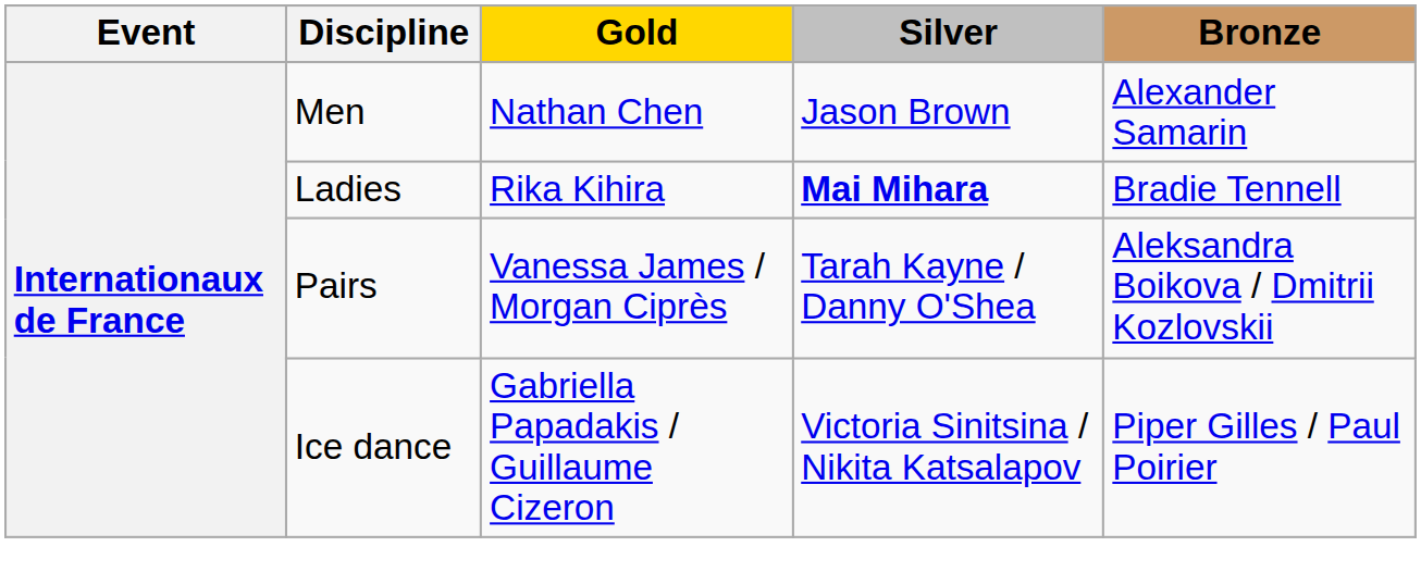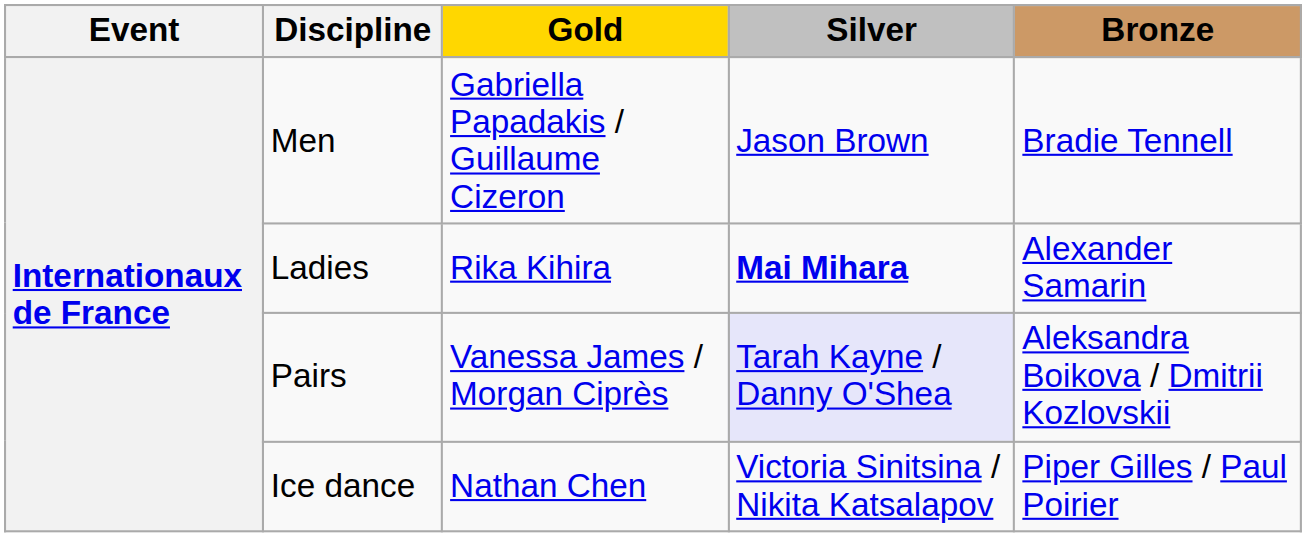 <table class="wikitable unsortable" style="text-align:left; width:100%;">
 <tr>
 <th scope="col" style="width:10%">Event</th>
 <th scope="col" style="width:5%">Discipline</th>
 <td scope="col" style="text-align:center; width:20%; background:gold"><strong>Gold</strong></td>
 <td scope="col" style="text-align:center; width:20%; background:silver"><strong>Silver</strong></td>
 <td scope="col" style="text-align:center; width:20%; background:#c96"><strong>Bronze</strong></td>
 </tr>
 <tr>
 <th scope="row" style="text-align:left" rowspan="4"> <a href='#'>Internationaux de France</a></th>
 <td>Men</td>
-<td> <a href='#'>Nathan Chen</a></td>
+<td> <a href='#'>Gabriella Papadakis</a> / <a href='#'>Guillaume Cizeron</a></td>
 <td> <a href='#'>Jason Brown</a></td>
-<td> <a href='#'>Alexander Samarin</a></td>
+<td> <a href='#'>Bradie Tennell</a></td>
 </tr>
 <tr>
 <td>Ladies</td>
 <td> <a href='#'>Rika Kihira</a></td>
 <td><strong> <a href='#'>Mai Mihara</a></strong></td>
-<td> <a href='#'>Bradie Tennell</a></td>
+<td> <a href='#'>Alexander Samarin</a></td>
 </tr>
 <tr>
 <td>Pairs</td>
 <td> <a href='#'>Vanessa James</a> / <a href='#'>Morgan Ciprès</a></td>
-<td> <a href='#'>Tarah Kayne</a> / <a href='#'>Danny O'Shea</a></td>
+<td style="background: lavender;"> <a href='#'>Tarah Kayne</a> / <a href='#'>Danny O'Shea</a></td>
 <td> <a href='#'>Aleksandra Boikova</a> / <a href='#'>Dmitrii Kozlovskii</a></td>
 </tr>
 <tr>
 <td>Ice dance</td>
-<td> <a href='#'>Gabriella Papadakis</a> / <a href='#'>Guillaume Cizeron</a></td>
+<td> <a href='#'>Nathan Chen</a></td>
 <td> <a href='#'>Victoria Sinitsina</a> / <a href='#'>Nikita Katsalapov</a></td>
 <td> <a href='#'>Piper Gilles</a> / <a href='#'>Paul Poirier</a></td>
 </tr>
 </table>
